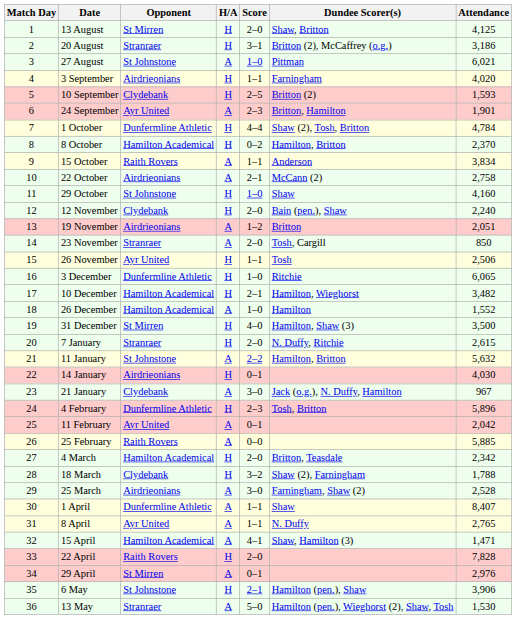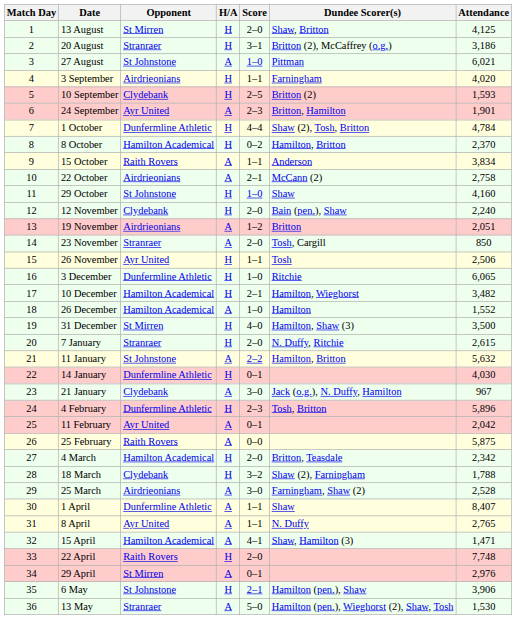 <table class="wikitable" style="text-align:center">
 <tr>
 <th>Match Day</th>
 <th>Date</th>
 <th>Opponent</th>
 <th>H/A</th>
 <th>Score</th>
 <th>Dundee Scorer(s)</th>
 <th>Attendance</th>
 </tr>
 <tr bgcolor="#EEFFEE">
 <td>1</td>
 <td align="left">13 August</td>
 <td align="left"><a href='#'>St Mirren</a></td>
 <td><a href='#'>H</a></td>
 <td>2–0</td>
 <td align="left"><a href='#'>Shaw</a>, <a href='#'>Britton</a></td>
 <td>4,125</td>
 </tr>
 <tr bgcolor="#EEFFEE">
 <td>2</td>
 <td align="left">20 August</td>
 <td align="left"><a href='#'>Stranraer</a></td>
 <td><a href='#'>H</a></td>
 <td>3–1</td>
 <td align="left"><a href='#'>Britton</a> (2), McCaffrey (<a href='#'>o.g.</a>)</td>
 <td>3,186</td>
 </tr>
 <tr bgcolor="#EEFFEE">
 <td>3</td>
 <td align="left">27 August</td>
 <td align="left"><a href='#'>St Johnstone</a></td>
 <td><a href='#'>A</a></td>
 <td><a href='#'>1–0</a></td>
 <td align="left"><a href='#'>Pittman</a></td>
 <td>6,021</td>
 </tr>
 <tr bgcolor="#FFFFDD">
 <td>4</td>
 <td align="left">3 September</td>
 <td align="left"><a href='#'>Airdrieonians</a></td>
 <td><a href='#'>H</a></td>
 <td>1–1</td>
 <td align="left"><a href='#'>Farningham</a></td>
 <td>4,020</td>
 </tr>
 <tr bgcolor="#FFCCCC">
 <td>5</td>
 <td align="left">10 September</td>
 <td align="left"><a href='#'>Clydebank</a></td>
 <td><a href='#'>H</a></td>
 <td>2–5</td>
 <td align="left"><a href='#'>Britton</a> (2)</td>
 <td>1,593</td>
 </tr>
 <tr bgcolor="#FFCCCC">
 <td>6</td>
 <td align="left">24 September</td>
 <td align="left"><a href='#'>Ayr United</a></td>
 <td><a href='#'>A</a></td>
 <td>2–3</td>
 <td align="left"><a href='#'>Britton</a>, <a href='#'>Hamilton</a></td>
 <td>1,901</td>
 </tr>
 <tr bgcolor="#FFFFDD">
 <td>7</td>
 <td align="left">1 October</td>
 <td align="left"><a href='#'>Dunfermline Athletic</a></td>
 <td><a href='#'>H</a></td>
 <td>4–4</td>
 <td align="left"><a href='#'>Shaw</a> (2), <a href='#'>Tosh</a>, <a href='#'>Britton</a></td>
 <td>4,784</td>
 </tr>
 <tr bgcolor="#EEFFEE">
 <td>8</td>
 <td align="left">8 October</td>
 <td align="left"><a href='#'>Hamilton Academical</a></td>
 <td><a href='#'>H</a></td>
 <td>0–2</td>
 <td align="left"><a href='#'>Hamilton</a>, <a href='#'>Britton</a></td>
 <td>2,370</td>
 </tr>
 <tr bgcolor="#FFFFDD">
 <td>9</td>
 <td align="left">15 October</td>
 <td align="left"><a href='#'>Raith Rovers</a></td>
 <td><a href='#'>A</a></td>
 <td>1–1</td>
 <td align="left"><a href='#'>Anderson</a></td>
 <td>3,834</td>
 </tr>
 <tr bgcolor="#EEFFEE">
 <td>10</td>
 <td align="left">22 October</td>
 <td align="left"><a href='#'>Airdrieonians</a></td>
 <td><a href='#'>A</a></td>
 <td>2–1</td>
 <td align="left"><a href='#'>McCann</a> (2)</td>
 <td>2,758</td>
 </tr>
 <tr bgcolor="#EEFFEE">
 <td>11</td>
 <td align="left">29 October</td>
 <td align="left"><a href='#'>St Johnstone</a></td>
 <td><a href='#'>H</a></td>
 <td><a href='#'>1–0</a></td>
 <td align="left"><a href='#'>Shaw</a></td>
 <td>4,160</td>
 </tr>
 <tr bgcolor="#EEFFEE">
 <td>12</td>
 <td align="left">12 November</td>
 <td align="left"><a href='#'>Clydebank</a></td>
 <td><a href='#'>H</a></td>
 <td>2–0</td>
 <td align="left"><a href='#'>Bain</a> (<a href='#'>pen.</a>), <a href='#'>Shaw</a></td>
 <td>2,240</td>
 </tr>
 <tr bgcolor="#FFCCCC">
 <td>13</td>
 <td align="left">19 November</td>
 <td align="left"><a href='#'>Airdrieonians</a></td>
 <td><a href='#'>A</a></td>
 <td>1–2</td>
 <td align="left"><a href='#'>Britton</a></td>
 <td>2,051</td>
 </tr>
 <tr bgcolor="#EEFFEE">
 <td>14</td>
 <td align="left">23 November</td>
 <td align="left"><a href='#'>Stranraer</a></td>
 <td><a href='#'>A</a></td>
 <td>2–0</td>
 <td align="left"><a href='#'>Tosh</a>, Cargill</td>
 <td>850</td>
 </tr>
 <tr bgcolor="#FFFFDD">
 <td>15</td>
 <td align="left">26 November</td>
 <td align="left"><a href='#'>Ayr United</a></td>
 <td><a href='#'>H</a></td>
 <td>1–1</td>
 <td align="left"><a href='#'>Tosh</a></td>
 <td>2,506</td>
 </tr>
 <tr bgcolor="#EEFFEE">
 <td>16</td>
 <td align="left">3 December</td>
 <td align="left"><a href='#'>Dunfermline Athletic</a></td>
 <td><a href='#'>H</a></td>
 <td>1–0</td>
 <td align="left"><a href='#'>Ritchie</a></td>
 <td>6,065</td>
 </tr>
 <tr bgcolor="#EEFFEE">
 <td>17</td>
 <td align="left">10 December</td>
 <td align="left"><a href='#'>Hamilton Academical</a></td>
 <td><a href='#'>H</a></td>
 <td>2–1</td>
 <td align="left"><a href='#'>Hamilton</a>, <a href='#'>Wieghorst</a></td>
 <td>3,482</td>
 </tr>
 <tr bgcolor="#EEFFEE">
 <td>18</td>
 <td align="left">26 December</td>
 <td align="left"><a href='#'>Hamilton Academical</a></td>
 <td><a href='#'>A</a></td>
 <td>1–0</td>
 <td align="left"><a href='#'>Hamilton</a></td>
 <td>1,552</td>
 </tr>
 <tr bgcolor="#EEFFEE">
 <td>19</td>
 <td align="left">31 December</td>
 <td align="left"><a href='#'>St Mirren</a></td>
 <td><a href='#'>H</a></td>
 <td>4–0</td>
 <td align="left"><a href='#'>Hamilton</a>, <a href='#'>Shaw</a> (3)</td>
 <td>3,500</td>
 </tr>
 <tr bgcolor="#EEFFEE">
 <td>20</td>
 <td align="left">7 January</td>
 <td align="left"><a href='#'>Stranraer</a></td>
 <td><a href='#'>H</a></td>
 <td>2–0</td>
 <td align="left"><a href='#'>N. Duffy</a>, <a href='#'>Ritchie</a></td>
 <td>2,615</td>
 </tr>
 <tr bgcolor="#FFFFDD">
 <td>21</td>
 <td align="left">11 January</td>
 <td align="left"><a href='#'>St Johnstone</a></td>
 <td><a href='#'>A</a></td>
 <td><a href='#'>2–2</a></td>
 <td align="left"><a href='#'>Hamilton</a>, <a href='#'>Britton</a></td>
 <td>5,632</td>
 </tr>
 <tr bgcolor="#FFCCCC">
 <td>22</td>
 <td align="left">14 January</td>
-<td align="left"><a href='#'>Airdrieonians</a></td>
+<td align="left"><a href='#'>Dunfermline Athletic</a></td>
 <td><a href='#'>H</a></td>
 <td>0–1</td>
 <td align="left"></td>
 <td>4,030</td>
 </tr>
 <tr bgcolor="#EEFFEE">
 <td>23</td>
 <td align="left">21 January</td>
 <td align="left"><a href='#'>Clydebank</a></td>
 <td><a href='#'>A</a></td>
 <td>3–0</td>
 <td align="left"><a href='#'>Jack</a> (<a href='#'>o.g.</a>), <a href='#'>N. Duffy</a>, <a href='#'>Hamilton</a></td>
 <td>967</td>
 </tr>
 <tr bgcolor="#FFCCCC">
 <td>24</td>
 <td align="left">4 February</td>
 <td align="left"><a href='#'>Dunfermline Athletic</a></td>
 <td><a href='#'>H</a></td>
 <td>2–3</td>
 <td align="left"><a href='#'>Tosh</a>, <a href='#'>Britton</a></td>
 <td>5,896</td>
 </tr>
 <tr bgcolor="#FFCCCC">
 <td>25</td>
 <td align="left">11 February</td>
 <td align="left"><a href='#'>Ayr United</a></td>
 <td><a href='#'>A</a></td>
 <td>0–1</td>
 <td align="left"></td>
 <td>2,042</td>
 </tr>
 <tr bgcolor="#FFFFDD">
 <td>26</td>
 <td align="left">25 February</td>
 <td align="left"><a href='#'>Raith Rovers</a></td>
 <td><a href='#'>A</a></td>
 <td>0–0</td>
 <td align="left"></td>
-<td>5,885</td>
+<td>5,875</td>
 </tr>
 <tr bgcolor="#EEFFEE">
 <td>27</td>
 <td align="left">4 March</td>
 <td align="left"><a href='#'>Hamilton Academical</a></td>
 <td><a href='#'>H</a></td>
 <td>2–0</td>
 <td align="left"><a href='#'>Britton</a>, <a href='#'>Teasdale</a></td>
 <td>2,342</td>
 </tr>
 <tr bgcolor="#EEFFEE">
 <td>28</td>
 <td align="left">18 March</td>
 <td align="left"><a href='#'>Clydebank</a></td>
 <td><a href='#'>H</a></td>
 <td>3–2</td>
 <td align="left"><a href='#'>Shaw</a> (2), <a href='#'>Farningham</a></td>
 <td>1,788</td>
 </tr>
 <tr bgcolor="#EEFFEE">
 <td>29</td>
 <td align="left">25 March</td>
 <td align="left"><a href='#'>Airdrieonians</a></td>
 <td><a href='#'>A</a></td>
 <td>3–0</td>
 <td align="left"><a href='#'>Farningham</a>, <a href='#'>Shaw</a> (2)</td>
 <td>2,528</td>
 </tr>
 <tr bgcolor="#FFFFDD">
 <td>30</td>
 <td align="left">1 April</td>
 <td align="left"><a href='#'>Dunfermline Athletic</a></td>
 <td><a href='#'>A</a></td>
 <td>1–1</td>
 <td align="left"><a href='#'>Shaw</a></td>
 <td>8,407</td>
 </tr>
 <tr bgcolor="#FFFFDD">
 <td>31</td>
 <td align="left">8 April</td>
 <td align="left"><a href='#'>Ayr United</a></td>
 <td><a href='#'>A</a></td>
 <td>1–1</td>
 <td align="left"><a href='#'>N. Duffy</a></td>
 <td>2,765</td>
 </tr>
 <tr bgcolor="#EEFFEE">
 <td>32</td>
 <td align="left">15 April</td>
 <td align="left"><a href='#'>Hamilton Academical</a></td>
 <td><a href='#'>A</a></td>
 <td>4–1</td>
 <td align="left"><a href='#'>Shaw</a>, <a href='#'>Hamilton</a> (3)</td>
 <td>1,471</td>
 </tr>
 <tr bgcolor="#FFCCCC">
 <td>33</td>
 <td align="left">22 April</td>
 <td align="left"><a href='#'>Raith Rovers</a></td>
 <td><a href='#'>H</a></td>
 <td>2–0</td>
 <td align="left"></td>
-<td>7,828</td>
+<td>7,748</td>
 </tr>
 <tr bgcolor="#FFCCCC">
 <td>34</td>
 <td align="left">29 April</td>
 <td align="left"><a href='#'>St Mirren</a></td>
 <td><a href='#'>A</a></td>
 <td>0–1</td>
 <td align="left"></td>
 <td>2,976</td>
 </tr>
 <tr bgcolor="#EEFFEE">
 <td>35</td>
 <td align="left">6 May</td>
 <td align="left"><a href='#'>St Johnstone</a></td>
 <td><a href='#'>H</a></td>
 <td><a href='#'>2–1</a></td>
 <td align="left"><a href='#'>Hamilton</a> (<a href='#'>pen.</a>), <a href='#'>Shaw</a></td>
 <td>3,906</td>
 </tr>
 <tr bgcolor="#EEFFEE">
 <td>36</td>
 <td align="left">13 May</td>
 <td align="left"><a href='#'>Stranraer</a></td>
 <td><a href='#'>A</a></td>
 <td>5–0</td>
 <td align="left"><a href='#'>Hamilton</a> (<a href='#'>pen.</a>), <a href='#'>Wieghorst</a> (2), <a href='#'>Shaw</a>, <a href='#'>Tosh</a></td>
 <td>1,530</td>
 </tr>
 </table>
